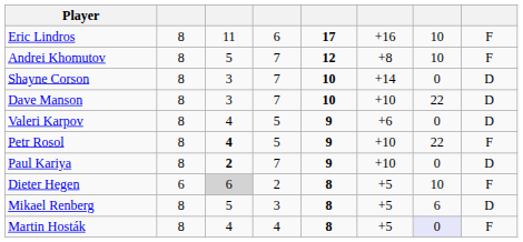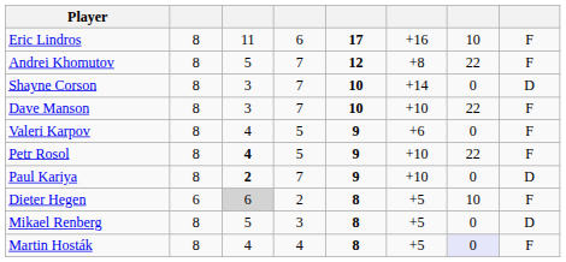 <table class="wikitable sortable" style="text-align:center;">
 <tr>
 <th style="width:175px;">Player</th>
 <th style="width:50px;"></th>
 <th style="width:50px;"></th>
 <th style="width:50px;"></th>
 <th style="width:60px;"></th>
 <th style="width:60px;"></th>
 <th style="width:50px;"></th>
 <th style="width:60px;"></th>
 </tr>
 <tr>
 <td style="text-align:left;"> <a href='#'>Eric Lindros</a></td>
 <td>8</td>
 <td>11</td>
 <td>6</td>
 <td><strong>17</strong></td>
 <td>+16</td>
 <td>10</td>
 <td>F</td>
 </tr>
 <tr>
 <td style="text-align:left;"> <a href='#'>Andrei Khomutov</a></td>
 <td>8</td>
 <td>5</td>
 <td>7</td>
 <td><strong>12</strong></td>
 <td>+8</td>
-<td>10</td>
+<td>22</td>
 <td>F</td>
 </tr>
 <tr>
 <td style="text-align:left;"> <a href='#'>Shayne Corson</a></td>
 <td>8</td>
 <td>3</td>
 <td>7</td>
 <td><strong>10</strong></td>
 <td>+14</td>
 <td>0</td>
 <td>D</td>
 </tr>
 <tr>
 <td style="text-align:left;"> <a href='#'>Dave Manson</a></td>
 <td>8</td>
 <td>3</td>
 <td>7</td>
 <td><strong>10</strong></td>
 <td>+10</td>
 <td>22</td>
-<td>D</td>
+<td>F</td>
 </tr>
 <tr>
 <td style="text-align:left;"> <a href='#'>Valeri Karpov</a></td>
 <td>8</td>
 <td>4</td>
 <td>5</td>
 <td><strong>9</strong></td>
 <td>+6</td>
 <td>0</td>
-<td>D</td>
+<td>F</td>
 </tr>
 <tr>
 <td style="text-align:left;"> <a href='#'>Petr Rosol</a></td>
 <td>8</td>
 <td><strong>4</strong></td>
 <td>5</td>
 <td><strong>9</strong></td>
 <td>+10</td>
 <td>22</td>
 <td>F</td>
 </tr>
 <tr>
 <td style="text-align:left;"> <a href='#'>Paul Kariya</a></td>
 <td>8</td>
 <td><strong>2</strong></td>
 <td>7</td>
 <td><strong>9</strong></td>
 <td>+10</td>
 <td>0</td>
 <td>D</td>
 </tr>
 <tr>
 <td style="text-align:left;"> <a href='#'>Dieter Hegen</a></td>
 <td>6</td>
 <td style="background: lightgrey;">6</td>
 <td>2</td>
 <td><strong>8</strong></td>
 <td>+5</td>
 <td>10</td>
 <td>F</td>
 </tr>
 <tr>
 <td style="text-align:left;"> <a href='#'>Mikael Renberg</a></td>
 <td>8</td>
 <td>5</td>
 <td>3</td>
 <td><strong>8</strong></td>
 <td>+5</td>
-<td>6</td>
+<td>0</td>
 <td>D</td>
 </tr>
 <tr>
 <td style="text-align:left;"> <a href='#'>Martin Hosták</a></td>
 <td>8</td>
 <td>4</td>
 <td>4</td>
 <td><strong>8</strong></td>
 <td>+5</td>
 <td style="background: lavender;">0</td>
 <td>F</td>
 </tr>
 </table>
